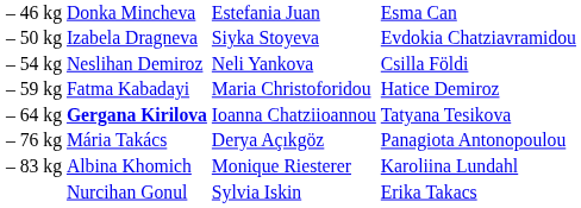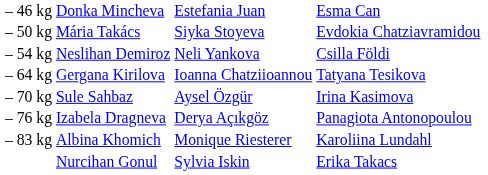 <table>
 <tr>
 <td>– 46 kg<br></td>
 <td> <a href='#'>Donka Mincheva</a></td>
 <td> <a href='#'>Estefania Juan</a></td>
 <td> <a href='#'>Esma Can</a></td>
 </tr>
 <tr>
 <td>– 50 kg<br></td>
-<td> <a href='#'>Izabela Dragneva</a></td>
+<td> <a href='#'>Mária Takács</a></td>
 <td> <a href='#'>Siyka Stoyeva</a></td>
 <td> <a href='#'>Evdokia Chatziavramidou</a></td>
 </tr>
 <tr>
 <td>– 54 kg<br></td>
 <td> <a href='#'>Neslihan Demiroz</a></td>
 <td> <a href='#'>Neli Yankova</a></td>
 <td> <a href='#'>Csilla Földi</a></td>
 </tr>
 <tr>
-<td>– 59 kg<br></td>
-<td> <a href='#'>Fatma Kabadayi</a></td>
-<td> <a href='#'>Maria Christoforidou</a></td>
-<td> <a href='#'>Hatice Demiroz</a></td>
-</tr>
-<tr>
 <td>– 64 kg<br></td>
-<td><strong> <a href='#'>Gergana Kirilova</a></strong></td>
+<td> <a href='#'>Gergana Kirilova</a></td>
 <td> <a href='#'>Ioanna Chatziioannou</a></td>
 <td> <a href='#'>Tatyana Tesikova</a></td>
 </tr>
 <tr>
+<td>– 70 kg<br></td>
+<td> <a href='#'>Sule Sahbaz</a></td>
+<td> <a href='#'>Aysel Özgür</a></td>
+<td> <a href='#'>Irina Kasimova</a></td>
+</tr>
+<tr>
 <td>– 76 kg<br></td>
-<td> <a href='#'>Mária Takács</a></td>
+<td> <a href='#'>Izabela Dragneva</a></td>
 <td> <a href='#'>Derya Açıkgöz</a></td>
 <td> <a href='#'>Panagiota Antonopoulou</a></td>
 </tr>
 <tr>
 <td>– 83 kg<br></td>
 <td> <a href='#'>Albina Khomich</a></td>
 <td> <a href='#'>Monique Riesterer</a></td>
 <td> <a href='#'>Karoliina Lundahl</a></td>
 </tr>
 <tr>
 <td><br></td>
 <td> <a href='#'>Nurcihan Gonul</a></td>
 <td> <a href='#'>Sylvia Iskin</a></td>
 <td> <a href='#'>Erika Takacs</a></td>
 </tr>
 </table>
